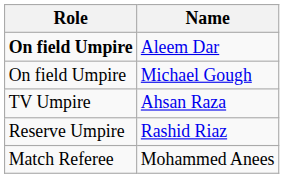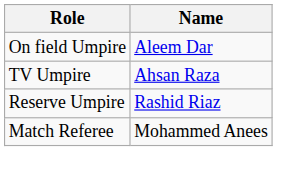 <table class="wikitable">
 <tr>
 <th>Role</th>
 <th>Name</th>
 </tr>
 <tr>
-<td><strong>On field Umpire</strong></td>
+<td>On field Umpire</td>
 <td> <a href='#'>Aleem Dar</a></td>
-</tr>
-<tr>
-<td>On field Umpire</td>
-<td> <a href='#'>Michael Gough</a></td>
 </tr>
 <tr>
 <td>TV Umpire</td>
 <td> <a href='#'>Ahsan Raza</a></td>
 </tr>
 <tr>
 <td>Reserve Umpire</td>
 <td> <a href='#'>Rashid Riaz</a></td>
 </tr>
 <tr>
 <td>Match Referee</td>
 <td> Mohammed Anees</td>
 </tr>
 </table>
